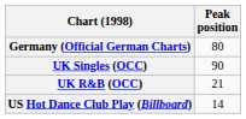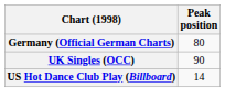 <table class="wikitable sortable plainrowheaders">
 <tr>
 <th scope="col">Chart (1998)</th>
 <th scope="col">Peak<br>position</th>
 </tr>
 <tr>
 <th scope="row">Germany (<a href='#'>Official German Charts</a>)</th>
 <td style="text-align:center;">80</td>
 </tr>
 <tr>
 <th scope="row"><a href='#'>UK Singles</a> (<a href='#'>OCC</a>)</th>
 <td style="text-align:center;">90</td>
 </tr>
 <tr>
-<th scope="row"><a href='#'>UK R&B</a> (<a href='#'>OCC</a>)</th>
-<td style="text-align:center;">21</td>
-</tr>
-<tr>
 <th scope="row">US <a href='#'>Hot Dance Club Play</a> (<em><a href='#'>Billboard</a></em>)</th>
 <td style="text-align:center;">14</td>
 </tr>
 </table>
